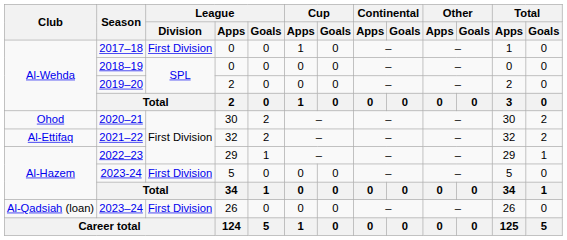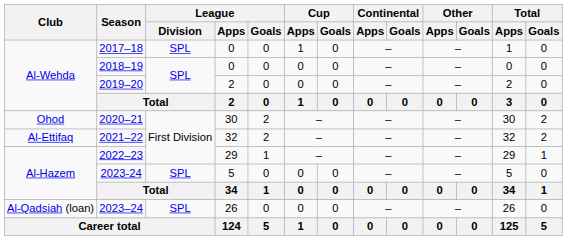 <table class="wikitable" style="text-align: center">
 <tr>
 <th rowspan="2">Club</th>
 <th rowspan="2">Season</th>
 <th colspan="3">League</th>
 <th colspan="2">Cup</th>
 <th colspan="2">Continental</th>
 <th colspan="2">Other</th>
 <th colspan="2">Total</th>
 </tr>
 <tr>
 <th>Division</th>
 <th>Apps</th>
 <th>Goals</th>
 <th>Apps</th>
 <th>Goals</th>
 <th>Apps</th>
 <th>Goals</th>
 <th>Apps</th>
 <th>Goals</th>
 <th>Apps</th>
 <th>Goals</th>
 </tr>
 <tr>
 <td rowspan="4"><a href='#'>Al-Wehda</a></td>
 <td><a href='#'>2017–18</a></td>
-<td><a href='#'>First Division</a></td>
+<td rowspan="1"><a href='#'>SPL</a></td>
 <td>0</td>
 <td>0</td>
 <td>1</td>
 <td>0</td>
 <td colspan="2">–</td>
 <td colspan="2">–</td>
 <td>1</td>
 <td>0</td>
 </tr>
 <tr>
 <td><a href='#'>2018–19</a></td>
 <td rowspan="2"><a href='#'>SPL</a></td>
 <td>0</td>
 <td>0</td>
 <td>0</td>
 <td>0</td>
 <td colspan="2">–</td>
 <td colspan="2">–</td>
 <td>0</td>
 <td>0</td>
 </tr>
 <tr>
 <td><a href='#'>2019–20</a></td>
 <td>2</td>
 <td>0</td>
 <td>0</td>
 <td>0</td>
 <td colspan="2">–</td>
 <td colspan="2">–</td>
 <td>2</td>
 <td>0</td>
 </tr>
 <tr>
 <th colspan=2>Total</th>
 <th>2</th>
 <th>0</th>
 <th>1</th>
 <th>0</th>
 <th>0</th>
 <th>0</th>
 <th>0</th>
 <th>0</th>
 <th>3</th>
 <th>0</th>
 </tr>
 <tr>
 <td rowspan="1"><a href='#'>Ohod</a></td>
 <td><a href='#'>2020–21</a></td>
 <td rowspan="3">First Division</td>
 <td>30</td>
 <td>2</td>
 <td colspan="2">–</td>
 <td colspan="2">–</td>
 <td colspan="2">–</td>
 <td>30</td>
 <td>2</td>
 </tr>
 <tr>
 <td rowspan="1"><a href='#'>Al-Ettifaq</a></td>
 <td><a href='#'>2021–22</a></td>
 <td>32</td>
 <td>2</td>
 <td colspan="2">–</td>
 <td colspan="2">–</td>
 <td colspan="2">–</td>
 <td>32</td>
 <td>2</td>
 </tr>
 <tr>
 <td rowspan="3"><a href='#'>Al-Hazem</a></td>
 <td><a href='#'>2022–23</a></td>
 <td>29</td>
 <td>1</td>
 <td colspan="2">–</td>
 <td colspan="2">–</td>
 <td colspan="2">–</td>
 <td>29</td>
 <td>1</td>
 </tr>
 <tr>
 <td><a href='#'>2023-24</a></td>
-<td><a href='#'>First Division</a></td>
+<td rowspan="1"><a href='#'>SPL</a></td>
 <td>5</td>
 <td>0</td>
 <td>0</td>
 <td>0</td>
 <td colspan="2">–</td>
 <td colspan="2">–</td>
 <td>5</td>
 <td>0</td>
 </tr>
 <tr>
 <th colspan=2>Total</th>
 <th>34</th>
 <th>1</th>
 <th>0</th>
 <th>0</th>
 <th>0</th>
 <th>0</th>
 <th>0</th>
 <th>0</th>
 <th>34</th>
 <th>1</th>
 </tr>
 <tr>
 <td rowspan="1"><a href='#'>Al-Qadsiah</a> (loan)</td>
 <td><a href='#'>2023–24</a></td>
-<td><a href='#'>First Division</a></td>
+<td rowspan="1"><a href='#'>SPL</a></td>
 <td>26</td>
 <td>0</td>
 <td>0</td>
 <td>0</td>
 <td colspan="2">–</td>
 <td colspan="2">–</td>
 <td>26</td>
 <td>0</td>
 </tr>
 <tr>
 <th colspan=3>Career total</th>
 <th>124</th>
 <th>5</th>
 <th>1</th>
 <th>0</th>
 <th>0</th>
 <th>0</th>
 <th>0</th>
 <th>0</th>
 <th>125</th>
 <th>5</th>
 </tr>
 </table>
